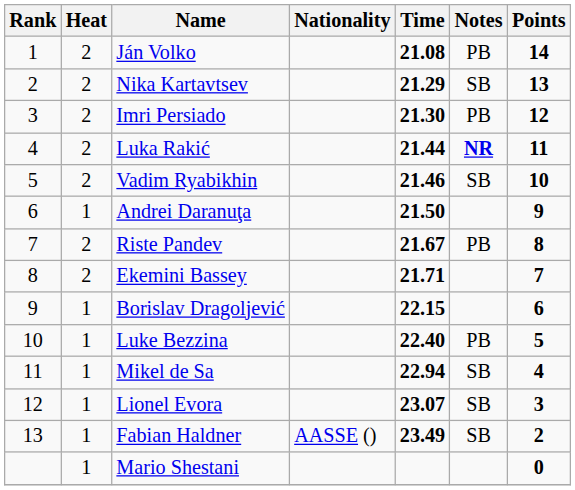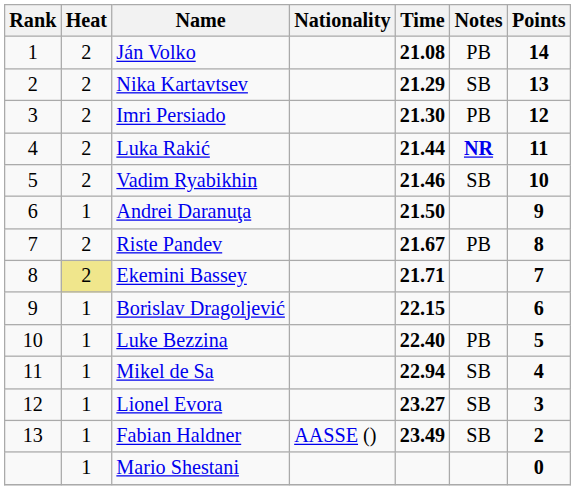 <table class="wikitable sortable" style="text-align:center">
 <tr>
 <th>Rank</th>
 <th>Heat</th>
 <th>Name</th>
 <th>Nationality</th>
 <th>Time</th>
 <th>Notes</th>
 <th>Points</th>
 </tr>
 <tr>
 <td>1</td>
 <td>2</td>
 <td align=left><a href='#'>Ján Volko</a></td>
 <td align=left></td>
 <td><strong>21.08</strong></td>
 <td>PB</td>
 <td><strong>14</strong></td>
 </tr>
 <tr>
 <td>2</td>
 <td>2</td>
 <td align=left><a href='#'>Nika Kartavtsev</a></td>
 <td align=left></td>
 <td><strong>21.29</strong></td>
 <td>SB</td>
 <td><strong>13</strong></td>
 </tr>
 <tr>
 <td>3</td>
 <td>2</td>
 <td align=left><a href='#'>Imri Persiado</a></td>
 <td align=left></td>
 <td><strong>21.30</strong></td>
 <td>PB</td>
 <td><strong>12</strong></td>
 </tr>
 <tr>
 <td>4</td>
 <td>2</td>
 <td align=left><a href='#'>Luka Rakić</a></td>
 <td align=left></td>
 <td><strong>21.44</strong></td>
 <td><strong><a href='#'>NR</a></strong></td>
 <td><strong>11</strong></td>
 </tr>
 <tr>
 <td>5</td>
 <td>2</td>
 <td align=left><a href='#'>Vadim Ryabikhin</a></td>
 <td align=left></td>
 <td><strong>21.46</strong></td>
 <td>SB</td>
 <td><strong>10</strong></td>
 </tr>
 <tr>
 <td>6</td>
 <td>1</td>
 <td align=left><a href='#'>Andrei Daranuţa</a></td>
 <td align=left></td>
 <td><strong>21.50</strong></td>
 <td></td>
 <td><strong>9</strong></td>
 </tr>
 <tr>
 <td>7</td>
 <td>2</td>
 <td align=left><a href='#'>Riste Pandev</a></td>
 <td align=left></td>
 <td><strong>21.67</strong></td>
 <td>PB</td>
 <td><strong>8</strong></td>
 </tr>
 <tr>
 <td>8</td>
-<td>2</td>
+<td style="background: khaki;">2</td>
 <td align=left><a href='#'>Ekemini Bassey</a></td>
 <td align=left></td>
 <td><strong>21.71</strong></td>
 <td></td>
 <td><strong>7</strong></td>
 </tr>
 <tr>
 <td>9</td>
 <td>1</td>
 <td align=left><a href='#'>Borislav Dragoljević</a></td>
 <td align=left></td>
 <td><strong>22.15</strong></td>
 <td></td>
 <td><strong>6</strong></td>
 </tr>
 <tr>
 <td>10</td>
 <td>1</td>
 <td align=left><a href='#'>Luke Bezzina</a></td>
 <td align=left></td>
 <td><strong>22.40</strong></td>
 <td>PB</td>
 <td><strong>5</strong></td>
 </tr>
 <tr>
 <td>11</td>
 <td>1</td>
 <td align=left><a href='#'>Mikel de Sa</a></td>
 <td align=left></td>
 <td><strong>22.94 </strong></td>
 <td>SB</td>
 <td><strong>4</strong></td>
 </tr>
 <tr>
 <td>12</td>
 <td>1</td>
 <td align=left><a href='#'>Lionel Evora</a></td>
 <td align=left></td>
-<td><strong>23.07</strong></td>
+<td><strong>23.27</strong></td>
 <td>SB</td>
 <td><strong>3</strong></td>
 </tr>
 <tr>
 <td>13</td>
 <td>1</td>
 <td align=left><a href='#'>Fabian Haldner</a></td>
 <td align=left> <a href='#'>AASSE</a> ()</td>
 <td><strong>23.49</strong></td>
 <td>SB</td>
 <td><strong>2</strong></td>
 </tr>
 <tr>
 <td></td>
 <td>1</td>
 <td align=left><a href='#'>Mario Shestani</a></td>
 <td align=left></td>
 <td><strong></strong></td>
 <td></td>
 <td><strong>0</strong></td>
 </tr>
 <tr>
 </tr>
 </table>
